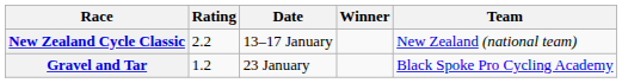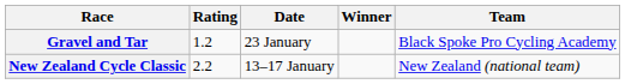 <table class="wikitable plainrowheaders">
 <tr>
 <th scope="col">Race</th>
 <th scope="col">Rating</th>
 <th scope="col">Date</th>
 <th scope="col">Winner</th>
 <th scope="col">Team</th>
 </tr>
 <tr>
+<th scope="row"> <a href='#'>Gravel and Tar</a></th>
+<td>1.2</td>
+<td>23 January</td>
+<td></td>
+<td><a href='#'>Black Spoke Pro Cycling Academy</a></td>
+</tr>
+<tr>
 <th scope="row"> <a href='#'>New Zealand Cycle Classic</a></th>
 <td>2.2</td>
 <td>13–17 January</td>
 <td></td>
 <td><a href='#'>New Zealand</a> <em>(national team)</em></td>
 </tr>
-<tr>
-<th scope="row"> <a href='#'>Gravel and Tar</a></th>
-<td>1.2</td>
-<td>23 January</td>
-<td></td>
-<td><a href='#'>Black Spoke Pro Cycling Academy</a></td>
-</tr>
 </table>
